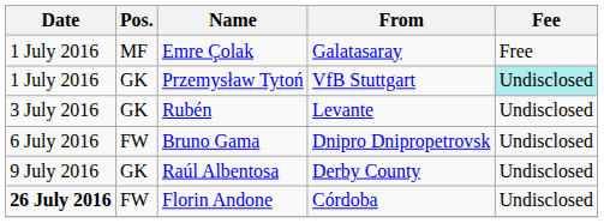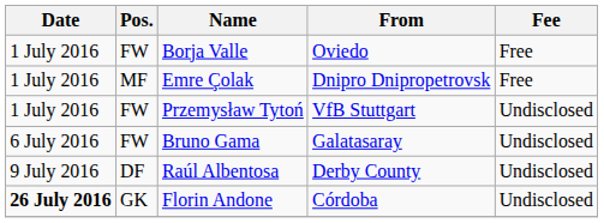 <table class="wikitable">
 <tr>
 <th>Date</th>
 <th>Pos.</th>
 <th>Name</th>
 <th>From</th>
 <th>Fee</th>
 </tr>
 <tr>
 <td>1 July 2016</td>
-<td>MF</td>
-<td> <a href='#'>Emre Çolak</a></td>
-<td> <a href='#'>Galatasaray</a></td>
+<td>FW</td>
+<td> <a href='#'>Borja Valle</a></td>
+<td> <a href='#'>Oviedo</a></td>
 <td>Free </td>
 </tr>
 <tr>
 <td>1 July 2016</td>
-<td>GK</td>
+<td>MF</td>
+<td> <a href='#'>Emre Çolak</a></td>
+<td> <a href='#'>Dnipro Dnipropetrovsk</a></td>
+<td>Free </td>
+</tr>
+<tr>
+<td>1 July 2016</td>
+<td>FW</td>
 <td> <a href='#'>Przemysław Tytoń</a></td>
 <td> <a href='#'>VfB Stuttgart</a></td>
-<td style="background: paleturquoise;">Undisclosed </td>
-</tr>
-<tr>
-<td>3 July 2016</td>
-<td>GK</td>
-<td> <a href='#'>Rubén</a></td>
-<td> <a href='#'>Levante</a></td>
 <td>Undisclosed </td>
 </tr>
 <tr>
 <td>6 July 2016</td>
 <td>FW</td>
 <td> <a href='#'>Bruno Gama</a></td>
-<td> <a href='#'>Dnipro Dnipropetrovsk</a></td>
+<td> <a href='#'>Galatasaray</a></td>
 <td>Undisclosed </td>
 </tr>
 <tr>
 <td>9 July 2016</td>
-<td>GK</td>
+<td>DF</td>
 <td> <a href='#'>Raúl Albentosa</a></td>
 <td> <a href='#'>Derby County</a></td>
 <td>Undisclosed </td>
 </tr>
 <tr>
 <td><strong>26 July 2016</strong></td>
-<td>FW</td>
+<td>GK</td>
 <td> <a href='#'>Florin Andone</a></td>
 <td> <a href='#'>Córdoba</a></td>
 <td>Undisclosed </td>
 </tr>
 <tr>
 </tr>
 </table>
